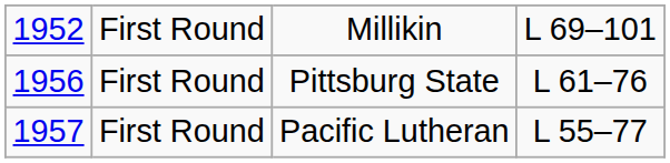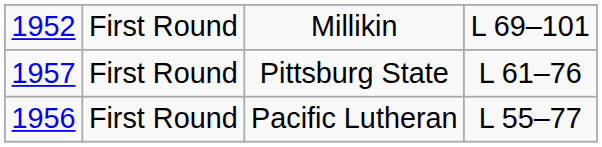 <table class="wikitable">
 <tr align="center">
 <td><a href='#'>1952</a></td>
 <td>First Round</td>
 <td>Millikin</td>
 <td>L 69–101</td>
 </tr>
 <tr align="center">
-<td><a href='#'>1956</a></td>
+<td><a href='#'>1957</a></td>
 <td>First Round</td>
 <td>Pittsburg State</td>
 <td>L 61–76</td>
 </tr>
 <tr align="center">
-<td><a href='#'>1957</a></td>
+<td><a href='#'>1956</a></td>
 <td>First Round</td>
 <td>Pacific Lutheran</td>
 <td>L 55–77</td>
 </tr>
 </table>
